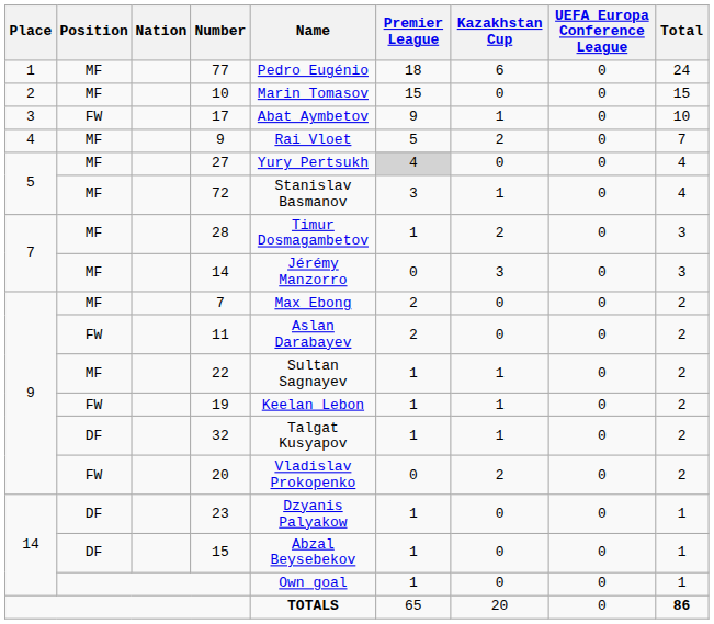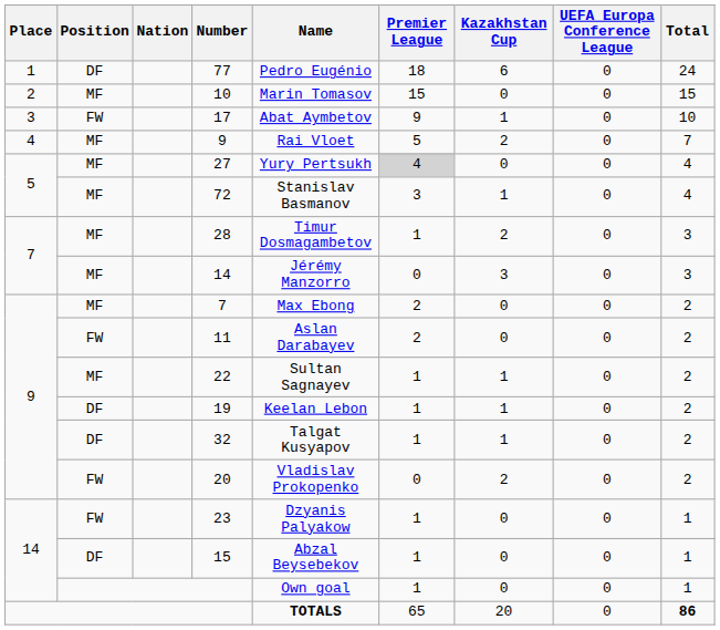 <table class="wikitable" style="font-size: 95%; text-align: center;">
 <tr>
 <th width=60>Place</th>
 <th width=60>Position</th>
 <th width=60>Nation</th>
 <th width=60>Number</th>
 <th width=200>Name</th>
 <th width=150><a href='#'>Premier League</a></th>
 <th width=150><a href='#'>Kazakhstan Cup</a></th>
 <th width=250><a href='#'>UEFA Europa Conference League</a></th>
 <th width=80>Total</th>
 </tr>
 <tr>
 <td>1</td>
-<td>MF</td>
+<td>DF</td>
 <td></td>
 <td>77</td>
 <td><a href='#'>Pedro Eugénio</a></td>
 <td>18</td>
 <td>6</td>
 <td>0</td>
 <td>24</td>
 </tr>
 <tr>
 <td>2</td>
 <td>MF</td>
 <td></td>
 <td>10</td>
 <td><a href='#'>Marin Tomasov</a></td>
 <td>15</td>
 <td>0</td>
 <td>0</td>
 <td>15</td>
 </tr>
 <tr>
 <td>3</td>
 <td>FW</td>
 <td></td>
 <td>17</td>
 <td><a href='#'>Abat Aymbetov</a></td>
 <td>9</td>
 <td>1</td>
 <td>0</td>
 <td>10</td>
 </tr>
 <tr>
 <td>4</td>
 <td>MF</td>
 <td></td>
 <td>9</td>
 <td><a href='#'>Rai Vloet</a></td>
 <td>5</td>
 <td>2</td>
 <td>0</td>
 <td>7</td>
 </tr>
 <tr>
 <td rowspan="2">5</td>
 <td>MF</td>
 <td></td>
 <td>27</td>
 <td><a href='#'>Yury Pertsukh</a></td>
 <td style="background: lightgrey;">4</td>
 <td>0</td>
 <td>0</td>
 <td>4</td>
 </tr>
 <tr>
 <td>MF</td>
 <td></td>
 <td>72</td>
 <td>Stanislav Basmanov</td>
 <td>3</td>
 <td>1</td>
 <td>0</td>
 <td>4</td>
 </tr>
 <tr>
 <td rowspan="2">7</td>
 <td>MF</td>
 <td></td>
 <td>28</td>
 <td><a href='#'>Timur Dosmagambetov</a></td>
 <td>1</td>
 <td>2</td>
 <td>0</td>
 <td>3</td>
 </tr>
 <tr>
 <td>MF</td>
 <td></td>
 <td>14</td>
 <td><a href='#'>Jérémy Manzorro</a></td>
 <td>0</td>
 <td>3</td>
 <td>0</td>
 <td>3</td>
 </tr>
 <tr>
 <td rowspan="6">9</td>
 <td>MF</td>
 <td></td>
 <td>7</td>
 <td><a href='#'>Max Ebong</a></td>
 <td>2</td>
 <td>0</td>
 <td>0</td>
 <td>2</td>
 </tr>
 <tr>
 <td>FW</td>
 <td></td>
 <td>11</td>
 <td><a href='#'>Aslan Darabayev</a></td>
 <td>2</td>
 <td>0</td>
 <td>0</td>
 <td>2</td>
 </tr>
 <tr>
 <td>MF</td>
 <td></td>
 <td>22</td>
 <td>Sultan Sagnayev</td>
 <td>1</td>
 <td>1</td>
 <td>0</td>
 <td>2</td>
 </tr>
 <tr>
-<td>FW</td>
+<td>DF</td>
 <td></td>
 <td>19</td>
 <td><a href='#'>Keelan Lebon</a></td>
 <td>1</td>
 <td>1</td>
 <td>0</td>
 <td>2</td>
 </tr>
 <tr>
 <td>DF</td>
 <td></td>
 <td>32</td>
 <td>Talgat Kusyapov</td>
 <td>1</td>
 <td>1</td>
 <td>0</td>
 <td>2</td>
 </tr>
 <tr>
 <td>FW</td>
 <td></td>
 <td>20</td>
 <td><a href='#'>Vladislav Prokopenko</a></td>
 <td>0</td>
 <td>2</td>
 <td>0</td>
 <td>2</td>
 </tr>
 <tr>
 <td rowspan="3">14</td>
-<td>DF</td>
+<td>FW</td>
 <td></td>
 <td>23</td>
 <td><a href='#'>Dzyanis Palyakow</a></td>
 <td>1</td>
 <td>0</td>
 <td>0</td>
 <td>1</td>
 </tr>
 <tr>
 <td>DF</td>
 <td></td>
 <td>15</td>
 <td><a href='#'>Abzal Beysebekov</a></td>
 <td>1</td>
 <td>0</td>
 <td>0</td>
 <td>1</td>
 </tr>
 <tr>
 <td colspan="3"></td>
 <td><a href='#'>Own goal</a></td>
 <td>1</td>
 <td>0</td>
 <td>0</td>
 <td>1</td>
 </tr>
 <tr>
 <td colspan="4"></td>
 <td><strong>TOTALS</strong></td>
 <td>65</td>
 <td>20</td>
 <td>0</td>
 <td><strong>86</strong></td>
 </tr>
 </table>
